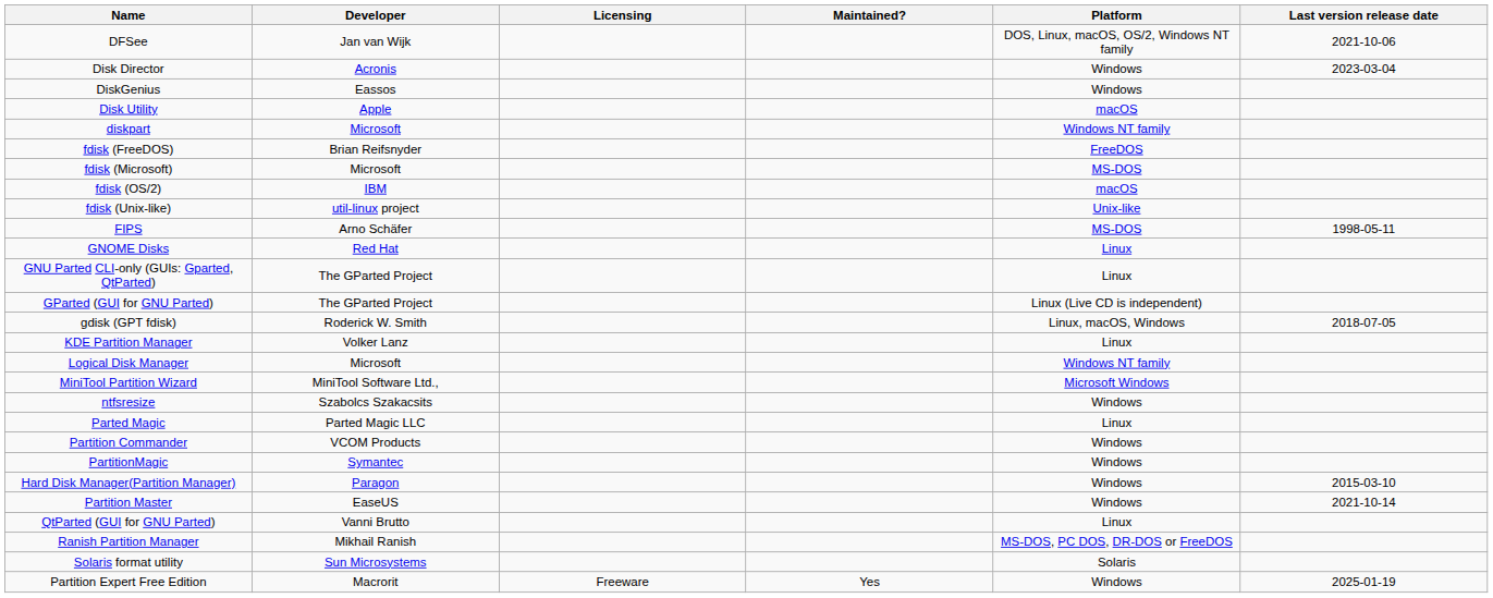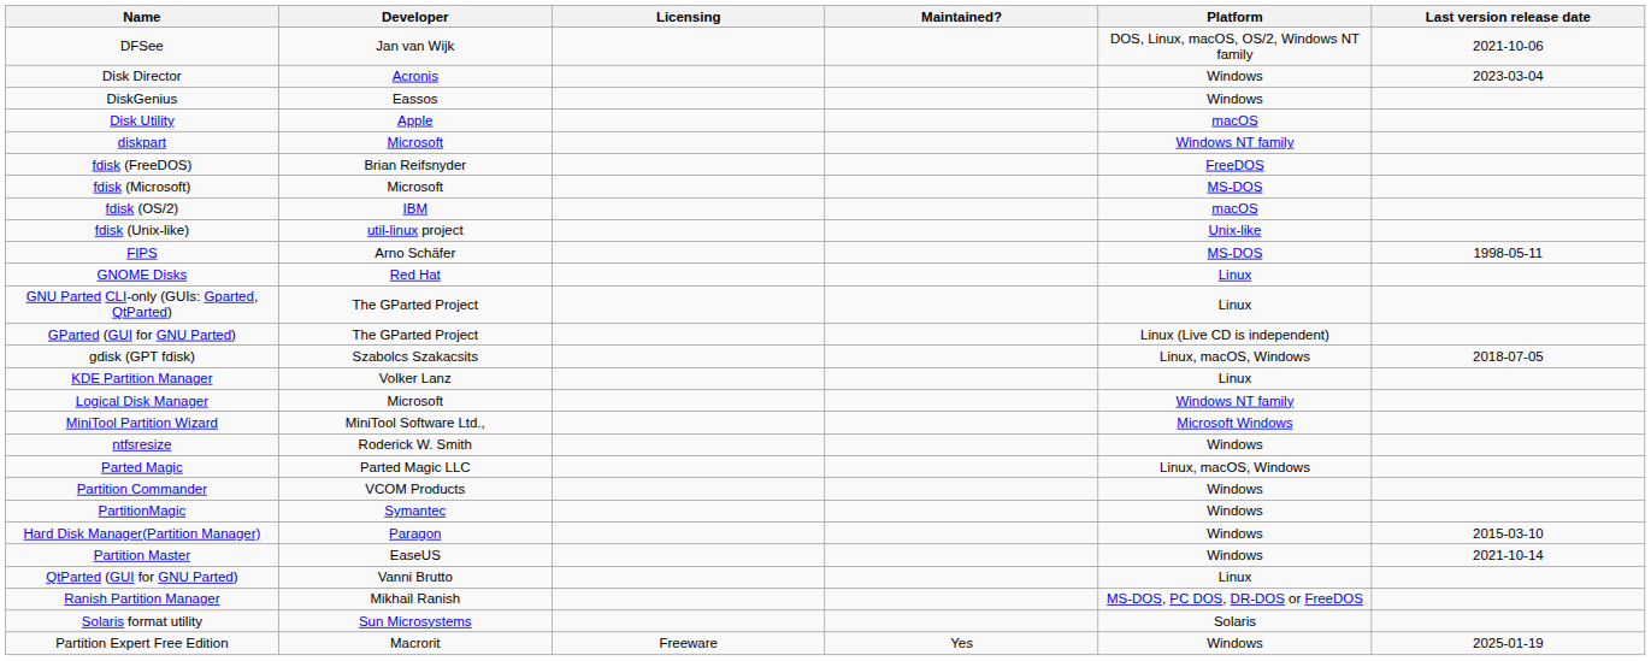 <table class="wikitable sortable" style="width: 100%; text-align: center; font-size: smaller; table-layout: fixed;">
 <tr>
 <th>Name</th>
 <th>Developer</th>
 <th>Licensing</th>
 <th>Maintained?</th>
 <th>Platform</th>
 <th>Last version release date</th>
 </tr>
 <tr>
 <td>DFSee</td>
 <td>Jan van Wijk</td>
 <td></td>
 <td></td>
 <td>DOS, Linux, macOS, OS/2, Windows NT family</td>
 <td>2021-10-06</td>
 </tr>
 <tr>
 <td>Disk Director</td>
 <td><a href='#'>Acronis</a></td>
 <td></td>
 <td></td>
 <td>Windows</td>
 <td>2023-03-04</td>
 </tr>
 <tr>
 <td>DiskGenius</td>
 <td>Eassos</td>
 <td></td>
 <td></td>
 <td>Windows</td>
 <td></td>
 </tr>
 <tr>
 <td><a href='#'>Disk Utility</a></td>
 <td><a href='#'>Apple</a></td>
 <td></td>
 <td></td>
 <td><a href='#'>macOS</a></td>
 <td></td>
 </tr>
 <tr>
 <td><a href='#'>diskpart</a></td>
 <td><a href='#'>Microsoft</a></td>
 <td></td>
 <td></td>
 <td><a href='#'>Windows NT family</a></td>
 <td></td>
 </tr>
 <tr>
 <td><a href='#'>fdisk</a> (FreeDOS)</td>
 <td>Brian Reifsnyder</td>
 <td></td>
 <td></td>
 <td><a href='#'>FreeDOS</a></td>
 <td></td>
 </tr>
 <tr>
 <td><a href='#'>fdisk</a> (Microsoft)</td>
 <td>Microsoft</td>
 <td></td>
 <td></td>
 <td><a href='#'>MS-DOS</a></td>
 <td></td>
 </tr>
 <tr>
 <td><a href='#'>fdisk</a> (OS/2)</td>
 <td><a href='#'>IBM</a></td>
 <td></td>
 <td></td>
 <td><a href='#'>macOS</a></td>
 <td></td>
 </tr>
 <tr>
 <td><a href='#'>fdisk</a> (Unix-like)</td>
 <td><a href='#'>util-linux</a> project</td>
 <td></td>
 <td></td>
 <td><a href='#'>Unix-like</a></td>
 <td></td>
 </tr>
 <tr>
 <td><a href='#'>FIPS</a></td>
 <td>Arno Schäfer</td>
 <td></td>
 <td></td>
 <td><a href='#'>MS-DOS</a></td>
 <td>1998-05-11</td>
 </tr>
 <tr>
 <td><a href='#'>GNOME Disks</a></td>
 <td><a href='#'>Red Hat</a></td>
 <td></td>
 <td></td>
 <td><a href='#'>Linux</a></td>
 <td></td>
 </tr>
 <tr>
 <td><a href='#'>GNU Parted</a> <a href='#'>CLI</a>-only (GUIs: <a href='#'>Gparted</a>, <a href='#'>QtParted</a>)</td>
 <td>The GParted Project</td>
 <td></td>
 <td></td>
 <td>Linux</td>
 <td></td>
 </tr>
 <tr>
 <td><a href='#'>GParted</a> (<a href='#'>GUI</a> for <a href='#'>GNU Parted</a>)</td>
 <td>The GParted Project</td>
 <td></td>
 <td></td>
 <td>Linux (Live CD is independent)</td>
 <td></td>
 </tr>
 <tr>
 <td>gdisk (GPT fdisk)</td>
-<td>Roderick W. Smith</td>
+<td>Szabolcs Szakacsits</td>
 <td></td>
 <td></td>
 <td>Linux, macOS, Windows</td>
 <td>2018-07-05</td>
 </tr>
 <tr>
 <td><a href='#'>KDE Partition Manager</a></td>
 <td>Volker Lanz</td>
 <td></td>
 <td></td>
 <td>Linux</td>
 <td></td>
 </tr>
 <tr>
 <td><a href='#'>Logical Disk Manager</a></td>
 <td>Microsoft</td>
 <td></td>
 <td></td>
 <td><a href='#'>Windows NT family</a></td>
 <td></td>
 </tr>
 <tr>
 <td><a href='#'>MiniTool Partition Wizard</a></td>
 <td>MiniTool Software Ltd.,</td>
 <td></td>
 <td></td>
 <td><a href='#'>Microsoft Windows</a></td>
 <td></td>
 </tr>
 <tr>
 <td><a href='#'>ntfsresize</a></td>
-<td>Szabolcs Szakacsits</td>
+<td>Roderick W. Smith</td>
 <td></td>
 <td></td>
 <td>Windows</td>
 <td></td>
 </tr>
 <tr>
 <td><a href='#'>Parted Magic</a></td>
 <td>Parted Magic LLC</td>
 <td></td>
 <td></td>
-<td>Linux</td>
+<td>Linux, macOS, Windows</td>
 <td></td>
 </tr>
 <tr>
 <td><a href='#'>Partition Commander</a></td>
 <td>VCOM Products</td>
 <td></td>
 <td></td>
 <td>Windows</td>
 <td></td>
 </tr>
 <tr>
 <td><a href='#'>PartitionMagic</a></td>
 <td><a href='#'>Symantec</a></td>
 <td></td>
 <td></td>
 <td>Windows</td>
 <td></td>
 </tr>
 <tr>
 <td><a href='#'>Hard Disk Manager(Partition Manager)</a></td>
 <td><a href='#'>Paragon</a></td>
 <td></td>
 <td></td>
 <td>Windows</td>
 <td>2015-03-10</td>
 </tr>
 <tr>
 <td><a href='#'>Partition Master</a></td>
 <td>EaseUS</td>
 <td></td>
 <td></td>
 <td>Windows</td>
 <td>2021-10-14</td>
 </tr>
 <tr>
 <td><a href='#'>QtParted</a> (<a href='#'>GUI</a> for <a href='#'>GNU Parted</a>)</td>
 <td>Vanni Brutto</td>
 <td></td>
 <td></td>
 <td>Linux</td>
 <td></td>
 </tr>
 <tr>
 <td><a href='#'>Ranish Partition Manager</a></td>
 <td>Mikhail Ranish</td>
 <td></td>
 <td></td>
 <td><a href='#'>MS-DOS</a>, <a href='#'>PC DOS</a>, <a href='#'>DR-DOS</a> or <a href='#'>FreeDOS</a></td>
 <td></td>
 </tr>
 <tr>
 <td><a href='#'>Solaris</a> format utility</td>
 <td><a href='#'>Sun Microsystems</a></td>
 <td></td>
 <td></td>
 <td>Solaris</td>
 <td></td>
 </tr>
 <tr>
 <td>Partition Expert Free Edition</td>
 <td>Macrorit</td>
 <td>Freeware</td>
 <td>Yes</td>
 <td>Windows</td>
 <td>2025-01-19</td>
 </tr>
 </table>
